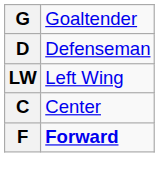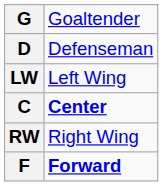 <table class="wikitable">
 <tr>
 <th scope="col">G</th>
 <td scope="row"><a href='#'>Goaltender</a></td>
 </tr>
 <tr>
 <th scope="col">D</th>
 <td scope="row"><a href='#'>Defenseman</a></td>
 </tr>
 <tr>
 <th scope="col">LW</th>
 <td scope="row"><a href='#'>Left Wing</a></td>
 </tr>
 <tr>
 <th scope="col">C</th>
-<td scope="row"><a href='#'>Center</a></td>
+<td scope="row"><strong><a href='#'>Center</a></strong></td>
+</tr>
+<tr>
+<th scope="col">RW</th>
+<td scope="row"><a href='#'>Right Wing</a></td>
 </tr>
 <tr>
 <th scope="col">F</th>
 <td scope="row"><strong><a href='#'>Forward</a></strong></td>
 </tr>
 </table>
